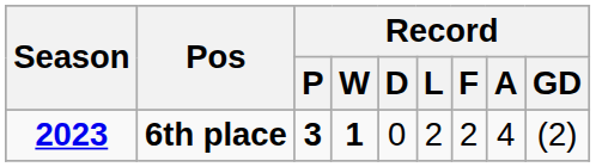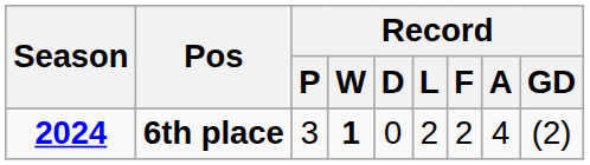 <table Class="wikitable" style="text-align: center;">
 <tr>
 <th rowspan="2">Season</th>
 <th rowspan="2">Pos</th>
 <th colspan="9">Record</th>
 </tr>
 <tr>
 <th>P</th>
 <th>W</th>
 <th>D</th>
 <th>L</th>
 <th>F</th>
 <th>A</th>
 <th>GD</th>
 </tr>
 <tr style=>
-<td><strong><a href='#'>2023</a></strong></td>
+<td><strong><a href='#'>2024</a></strong></td>
 <td><strong>6th place</strong></td>
-<td><strong>3</strong></td>
+<td>3</td>
 <td><strong>1</strong></td>
 <td>0</td>
 <td>2</td>
 <td>2</td>
 <td>4</td>
 <td>(2)</td>
 </tr>
 </table>
